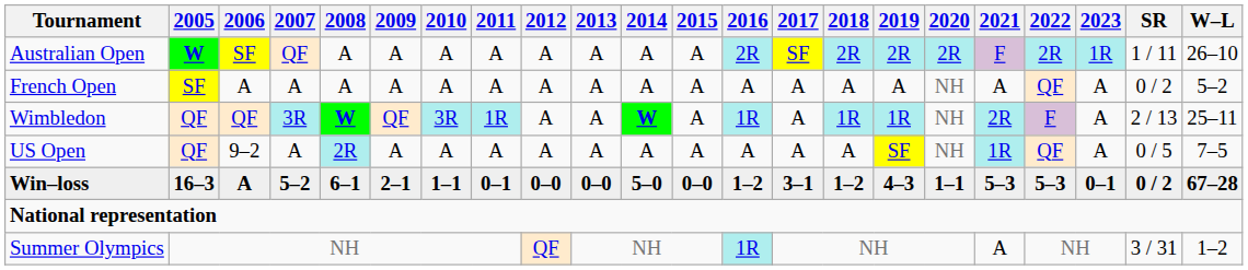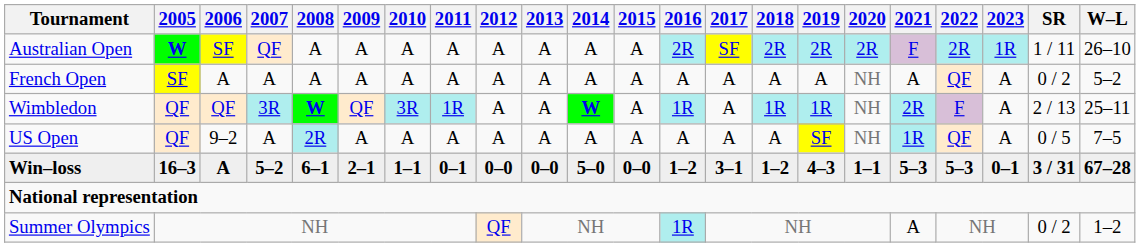 <table class=wikitable style=text-align:center>
 <tr>
 <th>Tournament</th>
 <th><a href='#'>2005</a></th>
 <th><a href='#'>2006</a></th>
 <th><a href='#'>2007</a></th>
 <th><a href='#'>2008</a></th>
 <th><a href='#'>2009</a></th>
 <th><a href='#'>2010</a></th>
 <th><a href='#'>2011</a></th>
 <th><a href='#'>2012</a></th>
 <th><a href='#'>2013</a></th>
 <th><a href='#'>2014</a></th>
 <th><a href='#'>2015</a></th>
 <th><a href='#'>2016</a></th>
 <th><a href='#'>2017</a></th>
 <th><a href='#'>2018</a></th>
 <th><a href='#'>2019</a></th>
 <th><a href='#'>2020</a></th>
 <th><a href='#'>2021</a></th>
 <th><a href='#'>2022</a></th>
 <th><a href='#'>2023</a></th>
 <th>SR</th>
 <th>W–L</th>
 </tr>
 <tr>
 <td align=left><a href='#'>Australian Open</a></td>
 <td bgcolor=lime><strong><a href='#'>W</a></strong></td>
 <td bgcolor=yellow><a href='#'>SF</a></td>
 <td bgcolor=ffebcd><a href='#'>QF</a></td>
 <td>A</td>
 <td>A</td>
 <td>A</td>
 <td>A</td>
 <td>A</td>
 <td>A</td>
 <td>A</td>
 <td>A</td>
 <td bgcolor=afeeee><a href='#'>2R</a></td>
 <td bgcolor=yellow><a href='#'>SF</a></td>
 <td bgcolor=afeeee><a href='#'>2R</a></td>
 <td bgcolor=afeeee><a href='#'>2R</a></td>
 <td bgcolor=afeeee><a href='#'>2R</a></td>
 <td bgcolor=thistle><a href='#'>F</a></td>
 <td bgcolor=afeeee><a href='#'>2R</a></td>
 <td bgcolor=afeeee><a href='#'>1R</a></td>
 <td>1 / 11</td>
 <td>26–10</td>
 </tr>
 <tr>
 <td align=left><a href='#'>French Open</a></td>
 <td bgcolor=yellow><a href='#'>SF</a></td>
 <td>A</td>
 <td>A</td>
 <td>A</td>
 <td>A</td>
 <td>A</td>
 <td>A</td>
 <td>A</td>
 <td>A</td>
 <td>A</td>
 <td>A</td>
 <td>A</td>
 <td>A</td>
 <td>A</td>
 <td>A</td>
 <td style="color:#767676;">NH</td>
 <td>A</td>
 <td bgcolor=ffebcd><a href='#'>QF</a></td>
 <td>A</td>
 <td>0 / 2</td>
 <td>5–2</td>
 </tr>
 <tr>
 <td align=left><a href='#'>Wimbledon</a></td>
 <td bgcolor=ffebcd><a href='#'>QF</a></td>
 <td bgcolor=ffebcd><a href='#'>QF</a></td>
 <td bgcolor=afeeee><a href='#'>3R</a></td>
 <td bgcolor=lime><strong><a href='#'>W</a></strong></td>
 <td bgcolor=ffebcd><a href='#'>QF</a></td>
 <td bgcolor=afeeee><a href='#'>3R</a></td>
 <td bgcolor=afeeee><a href='#'>1R</a></td>
 <td>A</td>
 <td>A</td>
 <td bgcolor=lime><strong><a href='#'>W</a></strong></td>
 <td>A</td>
 <td bgcolor=afeeee><a href='#'>1R</a></td>
 <td>A</td>
 <td bgcolor=afeeee><a href='#'>1R</a></td>
 <td bgcolor=afeeee><a href='#'>1R</a></td>
 <td style="color:#767676;">NH</td>
 <td bgcolor=afeeee><a href='#'>2R</a></td>
 <td bgcolor=thistle><a href='#'>F</a></td>
 <td>A</td>
 <td>2 / 13</td>
 <td>25–11</td>
 </tr>
 <tr>
 <td align=left><a href='#'>US Open</a></td>
 <td bgcolor=ffebcd><a href='#'>QF</a></td>
 <td>9–2</td>
 <td>A</td>
 <td bgcolor=afeeee><a href='#'>2R</a></td>
 <td>A</td>
 <td>A</td>
 <td>A</td>
 <td>A</td>
 <td>A</td>
 <td>A</td>
 <td>A</td>
 <td>A</td>
 <td>A</td>
 <td>A</td>
 <td bgcolor=yellow><a href='#'>SF</a></td>
 <td style="color:#767676;">NH</td>
 <td bgcolor=afeeee><a href='#'>1R</a></td>
 <td bgcolor=ffebcd><a href='#'>QF</a></td>
 <td>A</td>
 <td>0 / 5</td>
 <td>7–5</td>
 </tr>
 <tr style="background:#efefef; font-weight:bold;">
 <td style="text-align:left">Win–loss</td>
 <td>16–3</td>
 <td>A</td>
 <td>5–2</td>
 <td>6–1</td>
 <td>2–1</td>
 <td>1–1</td>
 <td>0–1</td>
 <td>0–0</td>
 <td>0–0</td>
 <td>5–0</td>
 <td>0–0</td>
 <td>1–2</td>
 <td>3–1</td>
 <td>1–2</td>
 <td>4–3</td>
 <td>1–1</td>
 <td>5–3</td>
 <td>5–3</td>
 <td>0–1</td>
-<td>0 / 2</td>
+<td>3 / 31</td>
 <td>67–28</td>
 </tr>
 <tr>
 <td colspan="22" align="left"><strong>National representation</strong></td>
 </tr>
 <tr>
 <td align=left><a href='#'>Summer Olympics</a></td>
 <td colspan=7 style=color:#767676>NH</td>
 <td bgcolor=ffebcd><a href='#'>QF</a></td>
 <td colspan=3 style=color:#767676>NH</td>
 <td bgcolor=afeeee><a href='#'>1R</a></td>
 <td colspan=4 style=color:#767676>NH</td>
 <td>A</td>
 <td colspan=2 style=color:#767676>NH</td>
-<td>3 / 31</td>
+<td>0 / 2</td>
 <td>1–2</td>
 </tr>
 </table>
